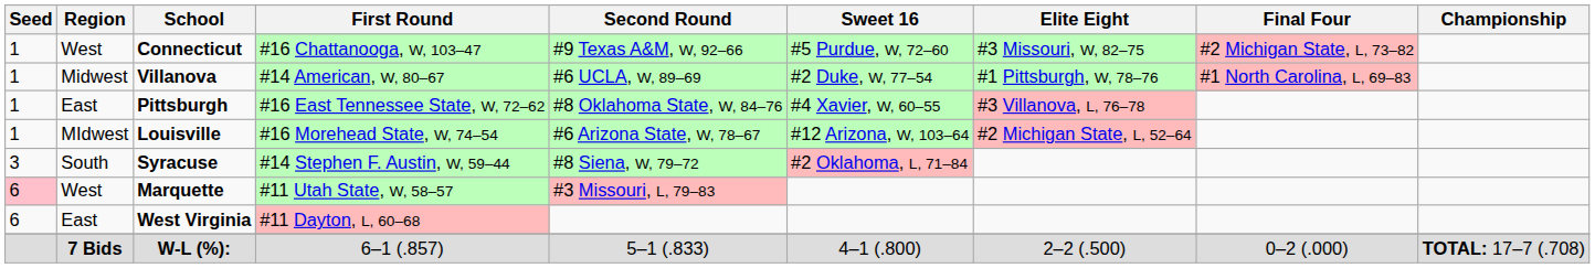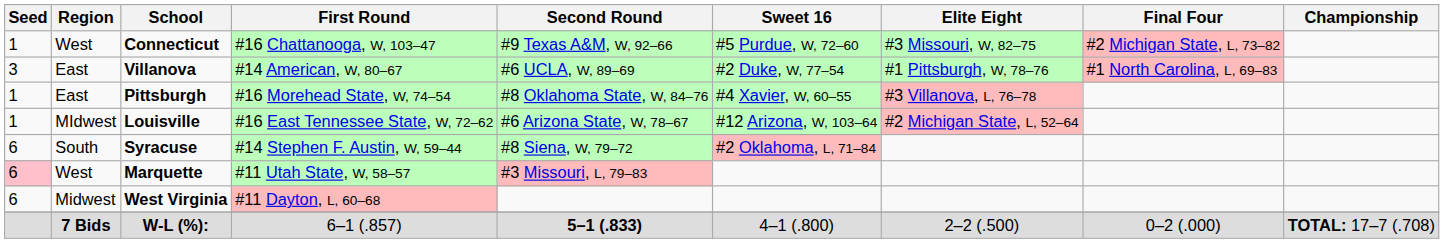 <table class="sortable wikitable" style="white-space:nowrap; font-size:90%;">
 <tr>
 <th>Seed</th>
 <th>Region</th>
 <th>School</th>
 <th>First Round</th>
 <th>Second Round</th>
 <th>Sweet 16</th>
 <th>Elite Eight</th>
 <th>Final Four</th>
 <th>Championship</th>
 </tr>
 <tr>
 <td>1</td>
 <td>West</td>
 <td><strong>Connecticut</strong></td>
 <td style="background:#bfb;">#16 <a href='#'>Chattanooga</a>, <small>W, 103–47</small></td>
 <td style="background:#bfb;">#9 <a href='#'>Texas A&M</a>, <small>W, 92–66</small></td>
 <td style="background:#bfb;">#5 <a href='#'>Purdue</a>, <small>W, 72–60</small></td>
 <td style="background:#bfb;">#3 <a href='#'>Missouri</a>, <small>W, 82–75</small></td>
 <td style="background:#fbb;">#2 <a href='#'>Michigan State</a>, <small>L, 73–82</small></td>
 <td> </td>
 </tr>
 <tr>
-<td>1</td>
-<td>Midwest</td>
+<td>3</td>
+<td>East</td>
 <td><strong>Villanova</strong></td>
 <td style="background:#bfb;">#14 <a href='#'>American</a>, <small>W, 80–67</small></td>
 <td style="background:#bfb;">#6 <a href='#'>UCLA</a>, <small>W, 89–69</small></td>
 <td style="background:#bfb;">#2 <a href='#'>Duke</a>, <small>W, 77–54</small></td>
 <td style="background:#bfb;">#1 <a href='#'>Pittsburgh</a>, <small>W, 78–76</small></td>
 <td style="background:#fbb;">#1 <a href='#'>North Carolina</a>, <small>L, 69–83</small></td>
 <td> </td>
 </tr>
 <tr>
 <td>1</td>
 <td>East</td>
 <td><strong>Pittsburgh</strong></td>
-<td style="background:#bfb;">#16 <a href='#'>East Tennessee State</a>, <small>W, 72–62</small></td>
+<td style="background:#bfb;">#16 <a href='#'>Morehead State</a>, <small>W, 74–54</small></td>
 <td style="background:#bfb;">#8 <a href='#'>Oklahoma State</a>, <small>W, 84–76</small></td>
 <td style="background:#bfb;">#4 <a href='#'>Xavier</a>, <small>W, 60–55</small></td>
 <td style="background:#fbb;">#3 <a href='#'>Villanova</a>, <small>L, 76–78</small></td>
 <td> </td>
 <td> </td>
 </tr>
 <tr>
 <td>1</td>
 <td>MIdwest</td>
 <td><strong>Louisville</strong></td>
-<td style="background:#bfb;">#16 <a href='#'>Morehead State</a>, <small>W, 74–54</small></td>
+<td style="background:#bfb;">#16 <a href='#'>East Tennessee State</a>, <small>W, 72–62</small></td>
 <td style="background:#bfb;">#6 <a href='#'>Arizona State</a>, <small>W, 78–67</small></td>
 <td style="background:#bfb;">#12 <a href='#'>Arizona</a>, <small>W, 103–64</small></td>
 <td style="background:#fbb;">#2 <a href='#'>Michigan State</a>, <small>L, 52–64</small></td>
 <td> </td>
 <td> </td>
 </tr>
 <tr>
-<td>3</td>
+<td>6</td>
 <td>South</td>
 <td><strong>Syracuse</strong></td>
 <td style="background:#bfb;">#14 <a href='#'>Stephen F. Austin</a>, <small>W, 59–44</small></td>
 <td style="background:#bfb;">#8 <a href='#'>Siena</a>, <small>W, 79–72</small></td>
 <td style="background:#fbb;">#2 <a href='#'>Oklahoma</a>, <small>L, 71–84</small></td>
 <td> </td>
 <td> </td>
 <td> </td>
 </tr>
 <tr>
 <td style="background: pink;">6</td>
 <td>West</td>
 <td><strong>Marquette</strong></td>
 <td style="background:#bfb">#11 <a href='#'>Utah State</a>, <small>W, 58–57</small></td>
 <td style="background:#fbb;">#3 <a href='#'>Missouri</a>, <small>L, 79–83</small></td>
 <td> </td>
 <td> </td>
 <td> </td>
 <td> </td>
 </tr>
 <tr>
 <td>6</td>
-<td>East</td>
+<td>Midwest</td>
 <td><strong>West Virginia</strong></td>
 <td style="background:#fbb;">#11 <a href='#'>Dayton</a>, <small>L, 60–68</small></td>
 <td> </td>
 <td> </td>
 <td> </td>
 <td> </td>
 <td> </td>
 </tr>
 <tr>
 </tr>
 <tr class="sortbottom"  style="text-align:center; background:#ddd;">
 <td> </td>
 <td><strong>7 Bids</strong></td>
 <td><strong>W-L (%):</strong></td>
 <td>6–1 (.857)</td>
-<td>5–1 (.833)</td>
+<td><strong>5–1 (.833)</strong></td>
 <td>4–1 (.800)</td>
 <td>2–2 (.500)</td>
 <td>0–2 (.000)</td>
 <td><strong>TOTAL:</strong> 17–7 (.708)</td>
 </tr>
 </table>
